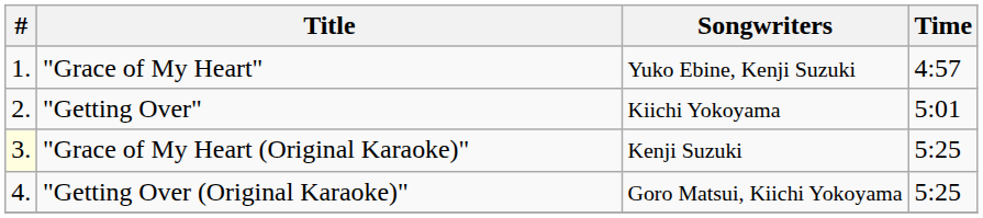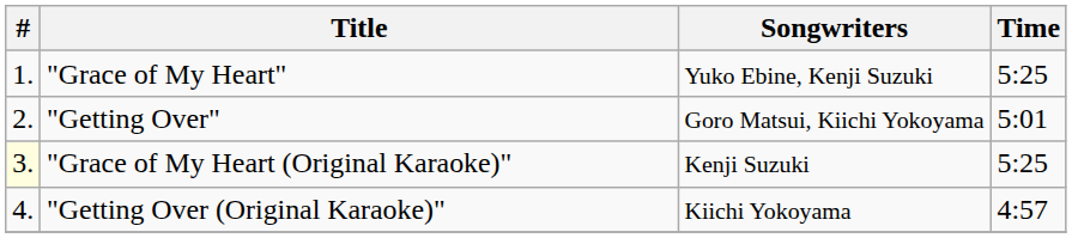 <table class="wikitable">
 <tr>
 <th>#</th>
 <th width="350">Title</th>
 <th>Songwriters</th>
 <th>Time</th>
 </tr>
 <tr>
 <td>1.</td>
 <td>"Grace of My Heart"</td>
 <td><small>Yuko Ebine, Kenji Suzuki</small></td>
-<td>4:57</td>
+<td>5:25</td>
 </tr>
 <tr>
 <td>2.</td>
 <td>"Getting Over"</td>
-<td><small>Kiichi Yokoyama</small></td>
+<td><small>Goro Matsui, Kiichi Yokoyama</small></td>
 <td>5:01</td>
 </tr>
 <tr>
 <td style="background: lightyellow;">3.</td>
 <td>"Grace of My Heart (Original Karaoke)"</td>
 <td><small>Kenji Suzuki</small></td>
 <td>5:25</td>
 </tr>
 <tr>
 <td>4.</td>
 <td>"Getting Over (Original Karaoke)"</td>
-<td><small>Goro Matsui, Kiichi Yokoyama</small></td>
-<td>5:25</td>
+<td><small>Kiichi Yokoyama</small></td>
+<td>4:57</td>
 </tr>
 <tr>
 </tr>
 </table>
